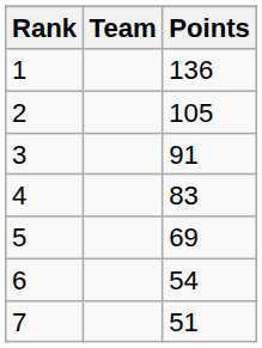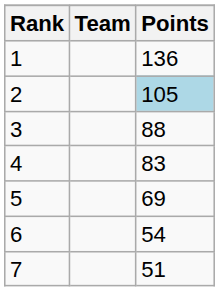 <table class="wikitable" style="float:left; margin-right:1em; font-size: 90%;">
 <tr>
 </tr>
 <tr>
 <th>Rank</th>
 <th>Team</th>
 <th>Points</th>
 </tr>
 <tr>
 <td>1</td>
 <td></td>
 <td>136</td>
 </tr>
 <tr>
 <td>2</td>
 <td></td>
-<td>105</td>
+<td style="background: lightblue;">105</td>
 </tr>
 <tr>
 <td>3</td>
 <td></td>
-<td>91</td>
+<td>88</td>
 </tr>
 <tr>
 <td>4</td>
 <td></td>
 <td>83</td>
 </tr>
 <tr>
 <td>5</td>
 <td></td>
 <td>69</td>
 </tr>
 <tr>
 <td>6</td>
 <td></td>
 <td>54</td>
 </tr>
 <tr>
 <td>7</td>
 <td></td>
 <td>51</td>
 </tr>
 </table>
